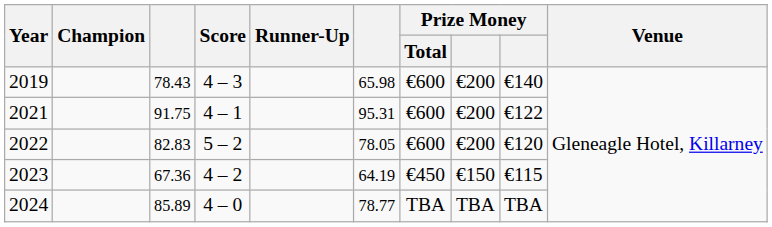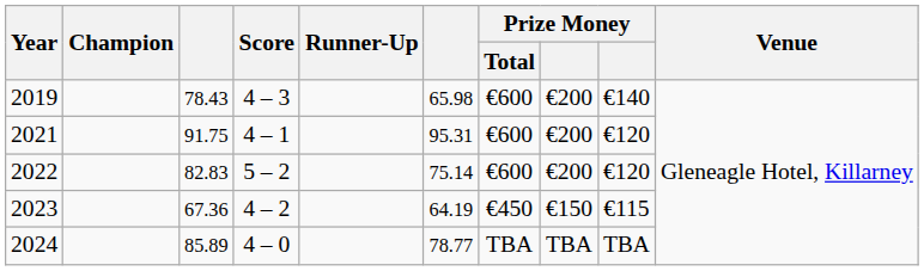 <table class="wikitable sortable">
 <tr>
 <th rowspan=2>Year</th>
 <th rowspan=2>Champion</th>
 <th rowspan=2></th>
 <th rowspan=2>Score</th>
 <th rowspan=2>Runner-Up</th>
 <th rowspan=2></th>
 <th colspan=3>Prize Money</th>
 <th rowspan=2>Venue</th>
 </tr>
 <tr>
 <th>Total</th>
 <th></th>
 <th></th>
 </tr>
 <tr>
 <td>2019</td>
 <td></td>
 <td align=center><small><span>78.43</span></small></td>
 <td align=center>4 – 3</td>
 <td></td>
 <td align=center><small><span>65.98</span></small></td>
 <td align=center>€600</td>
 <td align=center>€200</td>
 <td align=center>€140</td>
 <td rowspan=5>Gleneagle Hotel, <a href='#'>Killarney</a></td>
 </tr>
 <tr>
 <td>2021</td>
 <td></td>
 <td align=center><small><span>91.75</span></small></td>
 <td align=center>4 – 1</td>
 <td></td>
 <td align=center><small><span>95.31</span></small></td>
 <td align=center>€600</td>
 <td align=center>€200</td>
-<td align=center>€122</td>
+<td align=center>€120</td>
 </tr>
 <tr>
 <td>2022</td>
 <td></td>
 <td align=center><small><span>82.83</span></small></td>
 <td align=center>5 – 2</td>
 <td></td>
-<td align=center><small><span>78.05</span></small></td>
+<td align=center><small><span>75.14</span></small></td>
 <td align=center>€600</td>
 <td align=center>€200</td>
 <td align=center>€120</td>
 </tr>
 <tr>
 <td>2023</td>
 <td></td>
 <td align=center><small><span>67.36</span></small></td>
 <td align=center>4 – 2</td>
 <td></td>
 <td align=center><small><span>64.19</span></small></td>
 <td align=center>€450</td>
 <td align=center>€150</td>
 <td align=center>€115</td>
 </tr>
 <tr>
 <td>2024</td>
 <td></td>
 <td align=center><small><span>85.89</span></small></td>
 <td align=center>4 – 0</td>
 <td></td>
 <td align=center><small><span>78.77</span></small></td>
 <td align=center>TBA</td>
 <td align=center>TBA</td>
 <td align=center>TBA</td>
 </tr>
 </table>
